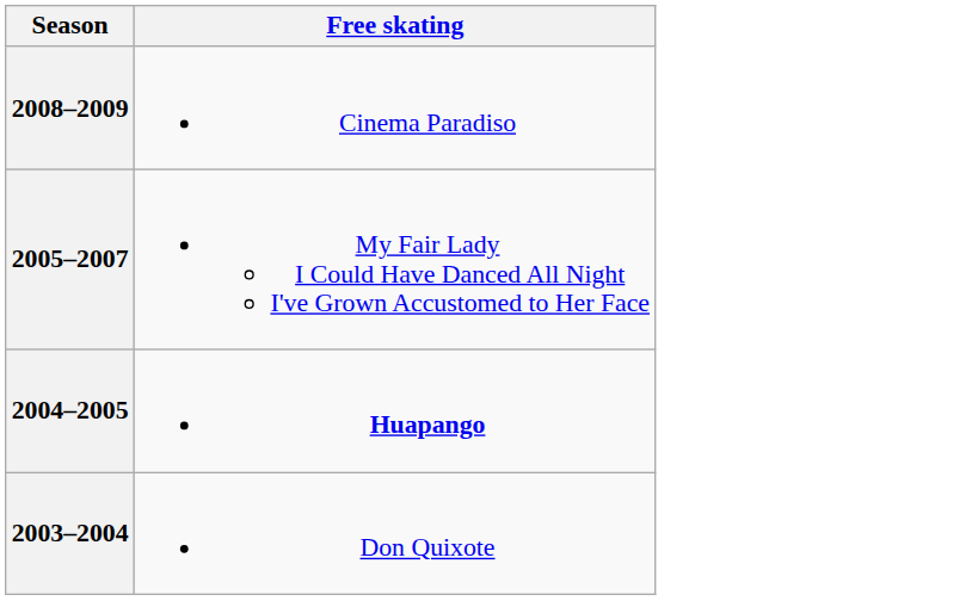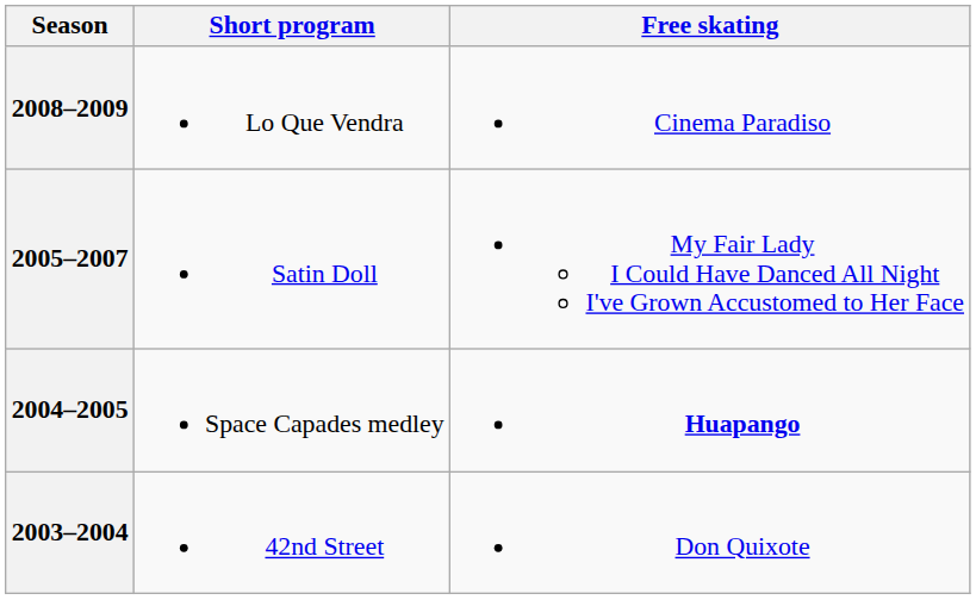 <table class=wikitable style=text-align:center>
 <tr>
 <th>Season</th>
+<th><a href='#'>Short program</a></th>
 <th><a href='#'>Free skating</a></th>
 </tr>
 <tr>
 <th>2008–2009 <br> </th>
+<td><br><ul><li>Lo Que Vendra <br></li></ul></td>
 <td><br><ul><li><a href='#'>Cinema Paradiso</a> <br></li></ul></td>
 </tr>
 <tr>
 <th>2005–2007 <br> </th>
+<td><br><ul><li><a href='#'>Satin Doll</a> <br></li></ul></td>
 <td><br><ul><li><a href='#'>My Fair Lady</a> <br><ul><li><a href='#'>I Could Have Danced All Night</a></li><li><a href='#'>I've Grown Accustomed to Her Face</a></li></ul></li></ul></td>
 </tr>
 <tr>
 <th>2004–2005 <br> </th>
+<td><br><ul><li>Space Capades medley</li></ul></td>
 <td><strong><br><ul><li><a href='#'>Huapango</a> <br></li></ul></strong></td>
 </tr>
 <tr>
 <th>2003–2004 <br> </th>
+<td><br><ul><li><a href='#'>42nd Street</a> <br></li></ul></td>
 <td><br><ul><li><a href='#'>Don Quixote</a> <br></li></ul></td>
 </tr>
 </table>
